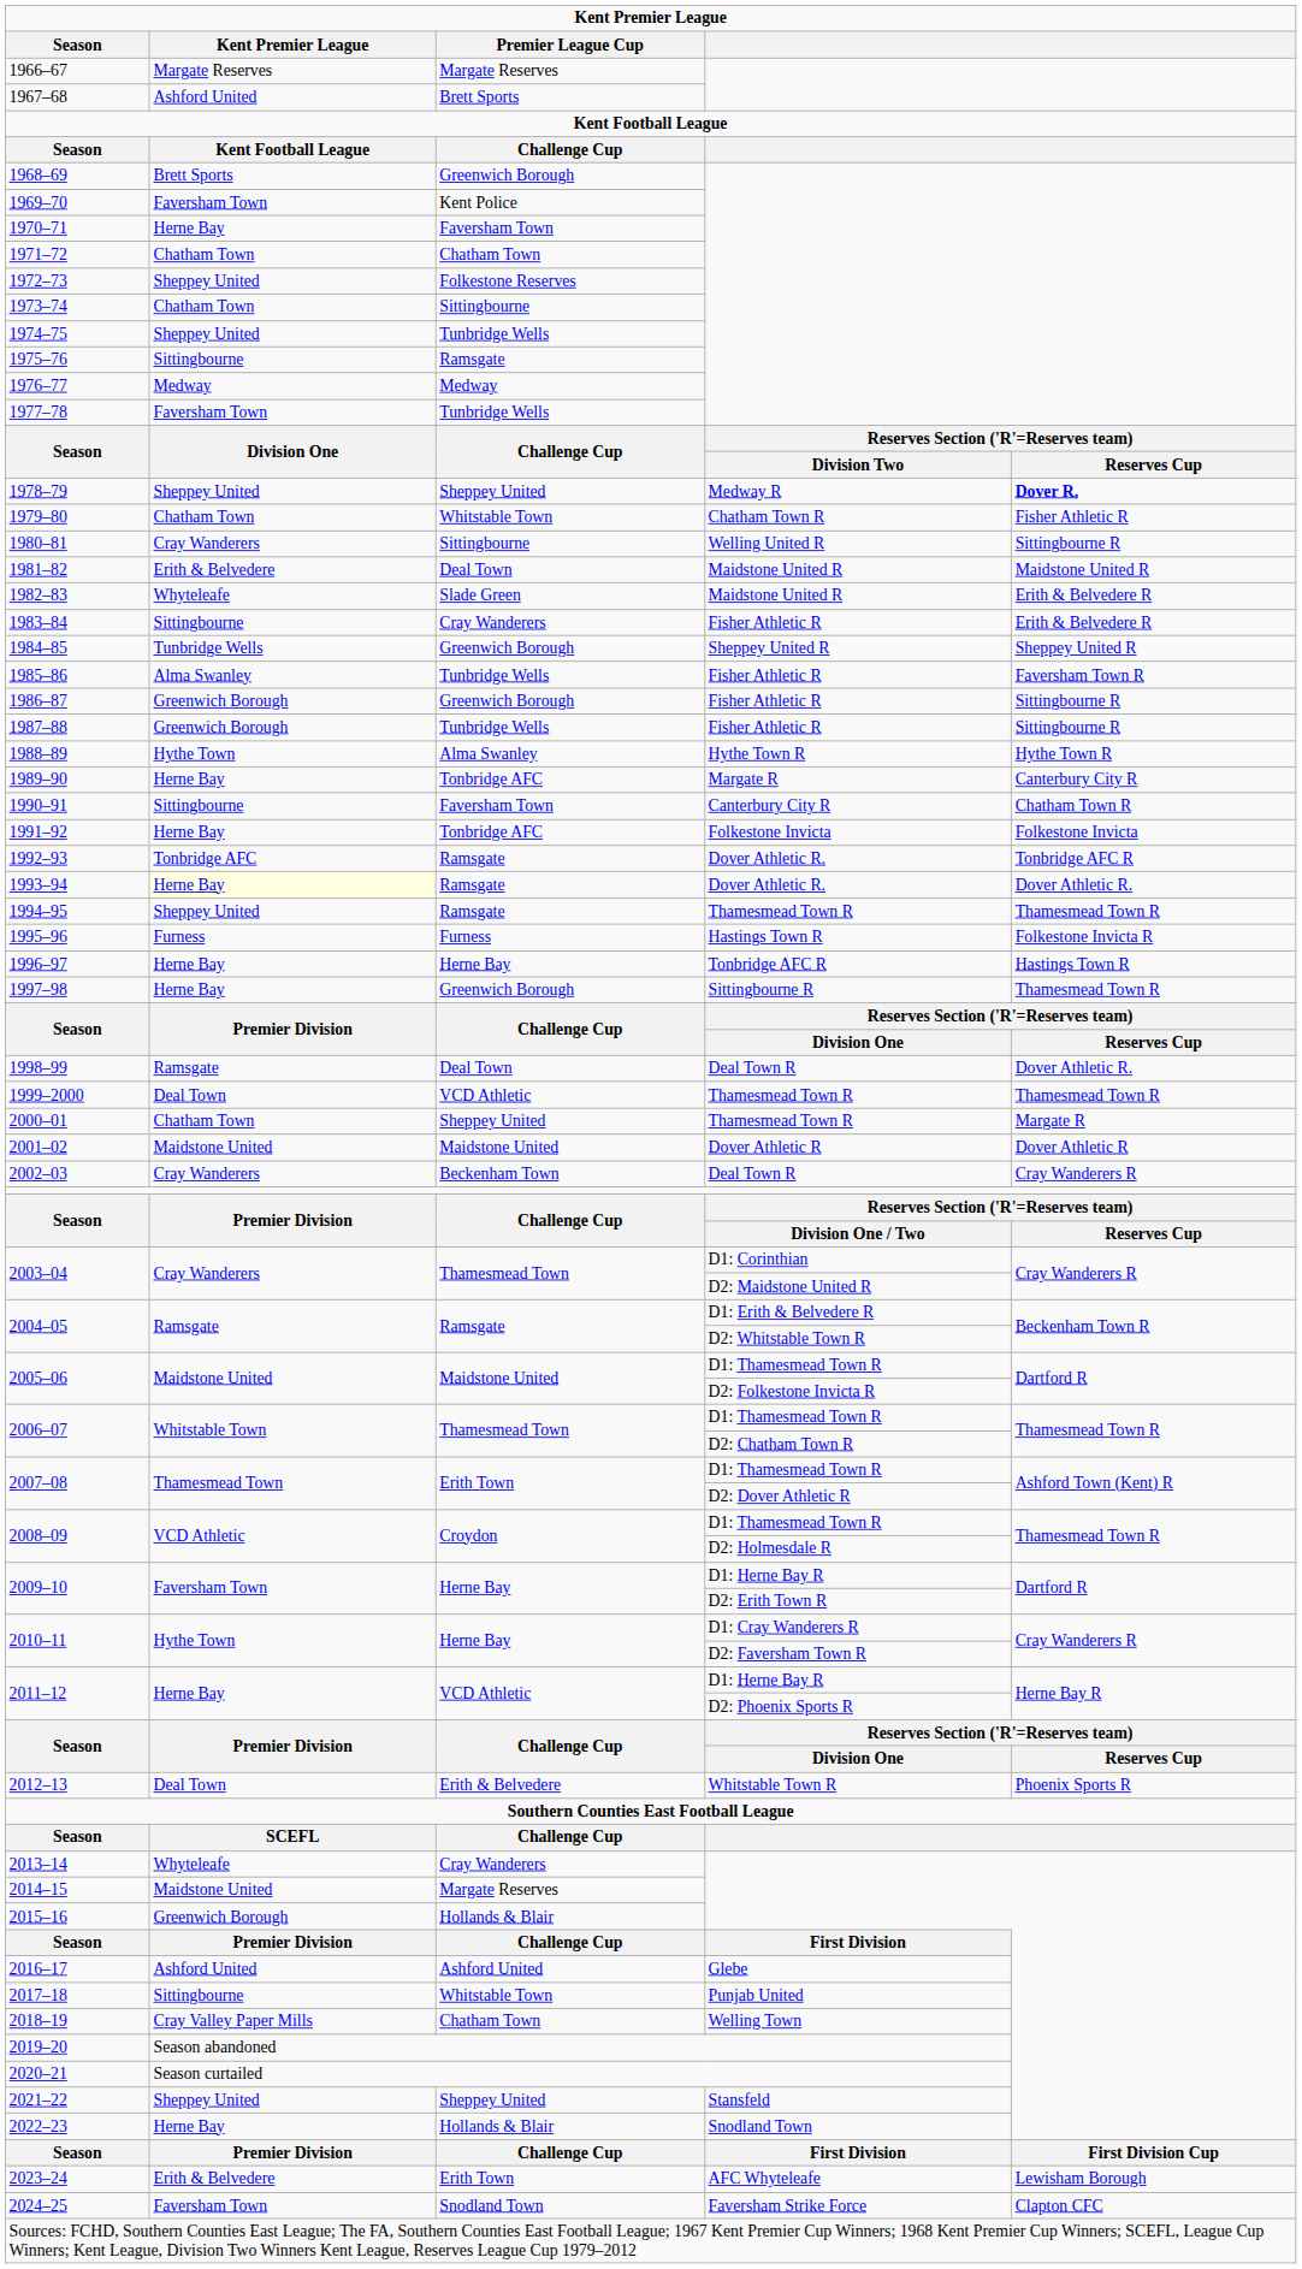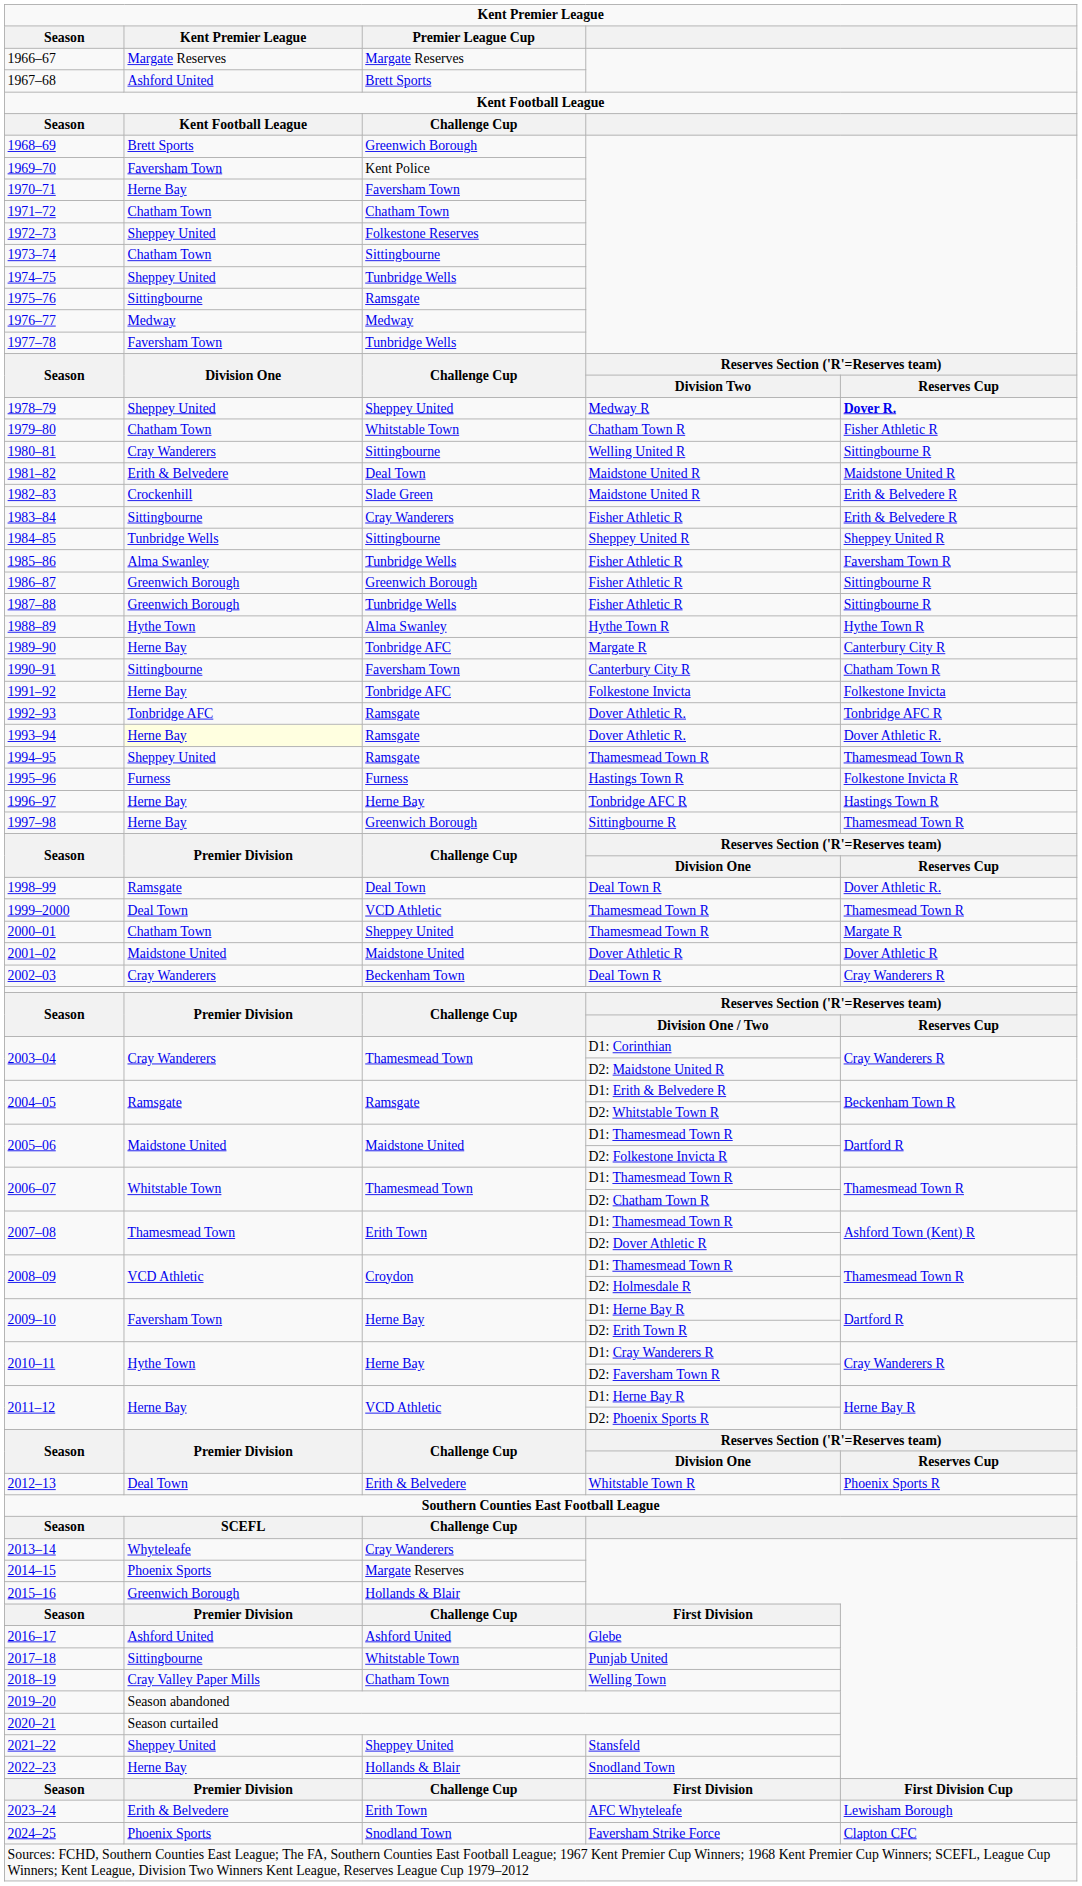 <table class="wikitable">
 <tr>
 <td colspan=5 align=center><strong>Kent Premier League</strong></td>
 </tr>
 <tr>
 <th>Season</th>
 <th>Kent Premier League</th>
 <th>Premier League Cup</th>
 <th colspan=2></th>
 </tr>
 <tr>
 <td>1966–67</td>
 <td><a href='#'>Margate</a> Reserves</td>
 <td><a href='#'>Margate</a> Reserves</td>
 </tr>
 <tr>
 <td>1967–68</td>
 <td><a href='#'>Ashford United</a></td>
 <td><a href='#'>Brett Sports</a></td>
 </tr>
 <tr>
 <td colspan=5 align=center><strong>Kent Football League</strong></td>
 </tr>
 <tr>
 <th>Season</th>
 <th>Kent Football League</th>
 <th>Challenge Cup</th>
 <th colspan=2></th>
 </tr>
 <tr>
 <td><a href='#'>1968–69</a></td>
 <td><a href='#'>Brett Sports</a></td>
 <td><a href='#'>Greenwich Borough</a></td>
 </tr>
 <tr>
 <td><a href='#'>1969–70</a></td>
 <td><a href='#'>Faversham Town</a></td>
 <td>Kent Police</td>
 </tr>
 <tr>
 <td><a href='#'>1970–71</a></td>
 <td><a href='#'>Herne Bay</a></td>
 <td><a href='#'>Faversham Town</a></td>
 </tr>
 <tr>
 <td><a href='#'>1971–72</a></td>
 <td><a href='#'>Chatham Town</a></td>
 <td><a href='#'>Chatham Town</a></td>
 </tr>
 <tr>
 <td><a href='#'>1972–73</a></td>
 <td><a href='#'>Sheppey United</a></td>
 <td><a href='#'>Folkestone Reserves</a></td>
 </tr>
 <tr>
 <td><a href='#'>1973–74</a></td>
 <td><a href='#'>Chatham Town</a></td>
 <td><a href='#'>Sittingbourne</a></td>
 </tr>
 <tr>
 <td><a href='#'>1974–75</a></td>
 <td><a href='#'>Sheppey United</a></td>
 <td><a href='#'>Tunbridge Wells</a></td>
 </tr>
 <tr>
 <td><a href='#'>1975–76</a></td>
 <td><a href='#'>Sittingbourne</a></td>
 <td><a href='#'>Ramsgate</a></td>
 </tr>
 <tr>
 <td><a href='#'>1976–77</a></td>
 <td><a href='#'>Medway</a></td>
 <td><a href='#'>Medway</a></td>
 </tr>
 <tr>
 <td><a href='#'>1977–78</a></td>
 <td><a href='#'>Faversham Town</a></td>
 <td><a href='#'>Tunbridge Wells</a></td>
 </tr>
 <tr>
 <th rowspan=2>Season</th>
 <th rowspan=2>Division One</th>
 <th rowspan=2>Challenge Cup</th>
 <th colspan=2>Reserves Section ('R'=Reserves team)</th>
 </tr>
 <tr>
 <th>Division Two</th>
 <th>Reserves Cup</th>
 </tr>
 <tr>
 <td><a href='#'>1978–79</a></td>
 <td><a href='#'>Sheppey United</a></td>
 <td><a href='#'>Sheppey United</a></td>
 <td><a href='#'>Medway R</a></td>
 <td><strong><a href='#'>Dover R.</a></strong></td>
 </tr>
 <tr>
 <td><a href='#'>1979–80</a></td>
 <td><a href='#'>Chatham Town</a></td>
 <td><a href='#'>Whitstable Town</a></td>
 <td><a href='#'>Chatham Town R</a></td>
 <td><a href='#'>Fisher Athletic R</a></td>
 </tr>
 <tr>
 <td><a href='#'>1980–81</a></td>
 <td><a href='#'>Cray Wanderers</a></td>
 <td><a href='#'>Sittingbourne</a></td>
 <td><a href='#'>Welling United R</a></td>
 <td><a href='#'>Sittingbourne R</a></td>
 </tr>
 <tr>
 <td><a href='#'>1981–82</a></td>
 <td><a href='#'>Erith & Belvedere</a></td>
 <td><a href='#'>Deal Town</a></td>
 <td><a href='#'>Maidstone United R</a></td>
 <td><a href='#'>Maidstone United R</a></td>
 </tr>
 <tr>
 <td><a href='#'>1982–83</a></td>
-<td><a href='#'>Whyteleafe</a></td>
+<td><a href='#'>Crockenhill</a></td>
 <td><a href='#'>Slade Green</a></td>
 <td><a href='#'>Maidstone United R</a></td>
 <td><a href='#'>Erith & Belvedere R</a></td>
 </tr>
 <tr>
 <td><a href='#'>1983–84</a></td>
 <td><a href='#'>Sittingbourne</a></td>
 <td><a href='#'>Cray Wanderers</a></td>
 <td><a href='#'>Fisher Athletic R</a></td>
 <td><a href='#'>Erith & Belvedere R</a></td>
 </tr>
 <tr>
 <td><a href='#'>1984–85</a></td>
 <td><a href='#'>Tunbridge Wells</a></td>
-<td><a href='#'>Greenwich Borough</a></td>
+<td><a href='#'>Sittingbourne</a></td>
 <td><a href='#'>Sheppey United R</a></td>
 <td><a href='#'>Sheppey United R</a></td>
 </tr>
 <tr>
 <td><a href='#'>1985–86</a></td>
 <td><a href='#'>Alma Swanley</a></td>
 <td><a href='#'>Tunbridge Wells</a></td>
 <td><a href='#'>Fisher Athletic R</a></td>
 <td><a href='#'>Faversham Town R</a></td>
 </tr>
 <tr>
 <td><a href='#'>1986–87</a></td>
 <td><a href='#'>Greenwich Borough</a></td>
 <td><a href='#'>Greenwich Borough</a></td>
 <td><a href='#'>Fisher Athletic R</a></td>
 <td><a href='#'>Sittingbourne R</a></td>
 </tr>
 <tr>
 <td><a href='#'>1987–88</a></td>
 <td><a href='#'>Greenwich Borough</a></td>
 <td><a href='#'>Tunbridge Wells</a></td>
 <td><a href='#'>Fisher Athletic R</a></td>
 <td><a href='#'>Sittingbourne R</a></td>
 </tr>
 <tr>
 <td><a href='#'>1988–89</a></td>
 <td><a href='#'>Hythe Town</a></td>
 <td><a href='#'>Alma Swanley</a></td>
 <td><a href='#'>Hythe Town R</a></td>
 <td><a href='#'>Hythe Town R</a></td>
 </tr>
 <tr>
 <td><a href='#'>1989–90</a></td>
 <td><a href='#'>Herne Bay</a></td>
 <td><a href='#'>Tonbridge AFC</a></td>
 <td><a href='#'>Margate R</a></td>
 <td><a href='#'>Canterbury City R</a></td>
 </tr>
 <tr>
 <td><a href='#'>1990–91</a></td>
 <td><a href='#'>Sittingbourne</a></td>
 <td><a href='#'>Faversham Town</a></td>
 <td><a href='#'>Canterbury City R</a></td>
 <td><a href='#'>Chatham Town R</a></td>
 </tr>
 <tr>
 <td><a href='#'>1991–92</a></td>
 <td><a href='#'>Herne Bay</a></td>
 <td><a href='#'>Tonbridge AFC</a></td>
 <td><a href='#'>Folkestone Invicta</a></td>
 <td><a href='#'>Folkestone Invicta</a></td>
 </tr>
 <tr>
 <td><a href='#'>1992–93</a></td>
 <td><a href='#'>Tonbridge AFC</a></td>
 <td><a href='#'>Ramsgate</a></td>
 <td><a href='#'>Dover Athletic R.</a></td>
 <td><a href='#'>Tonbridge AFC R</a></td>
 </tr>
 <tr>
 <td><a href='#'>1993–94</a></td>
 <td style="background: lightyellow;"><a href='#'>Herne Bay</a></td>
 <td><a href='#'>Ramsgate</a></td>
 <td><a href='#'>Dover Athletic R.</a></td>
 <td><a href='#'>Dover Athletic R.</a></td>
 </tr>
 <tr>
 <td><a href='#'>1994–95</a></td>
 <td><a href='#'>Sheppey United</a></td>
 <td><a href='#'>Ramsgate</a></td>
 <td><a href='#'>Thamesmead Town R</a></td>
 <td><a href='#'>Thamesmead Town R</a></td>
 </tr>
 <tr>
 <td><a href='#'>1995–96</a></td>
 <td><a href='#'>Furness</a></td>
 <td><a href='#'>Furness</a></td>
 <td><a href='#'>Hastings Town R</a></td>
 <td><a href='#'>Folkestone Invicta R</a></td>
 </tr>
 <tr>
 <td><a href='#'>1996–97</a></td>
 <td><a href='#'>Herne Bay</a></td>
 <td><a href='#'>Herne Bay</a></td>
 <td><a href='#'>Tonbridge AFC R</a></td>
 <td><a href='#'>Hastings Town R</a></td>
 </tr>
 <tr>
 <td><a href='#'>1997–98</a></td>
 <td><a href='#'>Herne Bay</a></td>
 <td><a href='#'>Greenwich Borough</a></td>
 <td><a href='#'>Sittingbourne R</a></td>
 <td><a href='#'>Thamesmead Town R</a></td>
 </tr>
 <tr>
 <th rowspan=2>Season</th>
 <th rowspan=2>Premier Division</th>
 <th rowspan=2>Challenge Cup</th>
 <th colspan=2>Reserves Section ('R'=Reserves team)</th>
 </tr>
 <tr>
 <th>Division One</th>
 <th>Reserves Cup</th>
 </tr>
 <tr>
 <td><a href='#'>1998–99</a></td>
 <td><a href='#'>Ramsgate</a></td>
 <td><a href='#'>Deal Town</a></td>
 <td><a href='#'>Deal Town R</a></td>
 <td><a href='#'>Dover Athletic R.</a></td>
 </tr>
 <tr>
 <td><a href='#'>1999–2000</a></td>
 <td><a href='#'>Deal Town</a></td>
 <td><a href='#'>VCD Athletic</a></td>
 <td><a href='#'>Thamesmead Town R</a></td>
 <td><a href='#'>Thamesmead Town R</a></td>
 </tr>
 <tr>
 <td><a href='#'>2000–01</a></td>
 <td><a href='#'>Chatham Town</a></td>
 <td><a href='#'>Sheppey United</a></td>
 <td><a href='#'>Thamesmead Town R</a></td>
 <td><a href='#'>Margate R</a></td>
 </tr>
 <tr>
 <td><a href='#'>2001–02</a></td>
 <td><a href='#'>Maidstone United</a></td>
 <td><a href='#'>Maidstone United</a></td>
 <td><a href='#'>Dover Athletic R</a></td>
 <td><a href='#'>Dover Athletic R</a></td>
 </tr>
 <tr>
 <td><a href='#'>2002–03</a></td>
 <td><a href='#'>Cray Wanderers</a></td>
 <td><a href='#'>Beckenham Town</a></td>
 <td><a href='#'>Deal Town R</a></td>
 <td><a href='#'>Cray Wanderers R</a></td>
 </tr>
 <tr>
 <td colspan="5"></td>
 </tr>
 <tr>
 <th rowspan=2>Season</th>
 <th rowspan=2>Premier Division</th>
 <th rowspan=2>Challenge Cup</th>
 <th colspan=2>Reserves Section ('R'=Reserves team)</th>
 </tr>
 <tr>
 <th>Division One / Two</th>
 <th>Reserves Cup</th>
 </tr>
 <tr>
 <td rowspan=2><a href='#'>2003–04</a></td>
 <td rowspan=2><a href='#'>Cray Wanderers</a></td>
 <td rowspan=2><a href='#'>Thamesmead Town</a></td>
 <td>D1: <a href='#'>Corinthian</a></td>
 <td rowspan=2><a href='#'>Cray Wanderers R</a></td>
 </tr>
 <tr>
 <td>D2: <a href='#'>Maidstone United R</a></td>
 </tr>
 <tr>
 <td rowspan=2><a href='#'>2004–05</a></td>
 <td rowspan=2><a href='#'>Ramsgate</a></td>
 <td rowspan=2><a href='#'>Ramsgate</a></td>
 <td>D1: <a href='#'>Erith & Belvedere R</a></td>
 <td rowspan=2><a href='#'>Beckenham Town R</a></td>
 </tr>
 <tr>
 <td>D2: <a href='#'>Whitstable Town R</a></td>
 </tr>
 <tr>
 <td rowspan=2><a href='#'>2005–06</a></td>
 <td rowspan=2><a href='#'>Maidstone United</a></td>
 <td rowspan=2><a href='#'>Maidstone United</a></td>
 <td>D1: <a href='#'>Thamesmead Town R</a></td>
 <td rowspan=2><a href='#'>Dartford R</a></td>
 </tr>
 <tr>
 <td>D2: <a href='#'>Folkestone Invicta R</a></td>
 </tr>
 <tr>
 <td rowspan=2><a href='#'>2006–07</a></td>
 <td rowspan=2><a href='#'>Whitstable Town</a></td>
 <td rowspan=2><a href='#'>Thamesmead Town</a></td>
 <td>D1: <a href='#'>Thamesmead Town R</a></td>
 <td rowspan=2><a href='#'>Thamesmead Town R</a></td>
 </tr>
 <tr>
 <td>D2: <a href='#'>Chatham Town R</a></td>
 </tr>
 <tr>
 <td rowspan=2><a href='#'>2007–08</a></td>
 <td rowspan=2><a href='#'>Thamesmead Town</a></td>
 <td rowspan=2><a href='#'>Erith Town</a></td>
 <td>D1: <a href='#'>Thamesmead Town R</a></td>
 <td rowspan=2><a href='#'>Ashford Town (Kent) R</a></td>
 </tr>
 <tr>
 <td>D2: <a href='#'>Dover Athletic R</a></td>
 </tr>
 <tr>
 <td rowspan=2><a href='#'>2008–09</a></td>
 <td rowspan=2><a href='#'>VCD Athletic</a></td>
 <td rowspan=2><a href='#'>Croydon</a></td>
 <td>D1: <a href='#'>Thamesmead Town R</a></td>
 <td rowspan=2><a href='#'>Thamesmead Town R</a></td>
 </tr>
 <tr>
 <td>D2: <a href='#'>Holmesdale R</a></td>
 </tr>
 <tr>
 <td rowspan=2><a href='#'>2009–10</a></td>
 <td rowspan=2><a href='#'>Faversham Town</a></td>
 <td rowspan=2><a href='#'>Herne Bay</a></td>
 <td>D1: <a href='#'>Herne Bay R</a></td>
 <td rowspan=2><a href='#'>Dartford R</a></td>
 </tr>
 <tr>
 <td>D2: <a href='#'>Erith Town R</a></td>
 </tr>
 <tr>
 <td rowspan=2><a href='#'>2010–11</a></td>
 <td rowspan=2><a href='#'>Hythe Town</a></td>
 <td rowspan=2><a href='#'>Herne Bay</a></td>
 <td>D1: <a href='#'>Cray Wanderers R</a></td>
 <td rowspan=2><a href='#'>Cray Wanderers R</a></td>
 </tr>
 <tr>
 <td>D2: <a href='#'>Faversham Town R</a></td>
 </tr>
 <tr>
 <td rowspan=2><a href='#'>2011–12</a></td>
 <td rowspan=2><a href='#'>Herne Bay</a></td>
 <td rowspan=2><a href='#'>VCD Athletic</a></td>
 <td>D1: <a href='#'>Herne Bay R</a></td>
 <td rowspan=2><a href='#'>Herne Bay R</a></td>
 </tr>
 <tr>
 <td>D2: <a href='#'>Phoenix Sports R</a></td>
 </tr>
 <tr>
 <th rowspan=2>Season</th>
 <th rowspan=2>Premier Division</th>
 <th rowspan=2>Challenge Cup</th>
 <th colspan=2>Reserves Section ('R'=Reserves team)</th>
 </tr>
 <tr>
 <th>Division One</th>
 <th>Reserves Cup</th>
 </tr>
 <tr>
 <td><a href='#'>2012–13</a></td>
 <td><a href='#'>Deal Town</a></td>
 <td><a href='#'>Erith & Belvedere</a></td>
 <td><a href='#'>Whitstable Town R</a></td>
 <td><a href='#'>Phoenix Sports R</a></td>
 </tr>
 <tr>
 <td colspan=5 align=center><strong>Southern Counties East Football League</strong></td>
 </tr>
 <tr>
 <th>Season</th>
 <th>SCEFL</th>
 <th>Challenge Cup</th>
 <th colspan=2></th>
 </tr>
 <tr>
 <td><a href='#'>2013–14</a></td>
 <td><a href='#'>Whyteleafe</a></td>
 <td><a href='#'>Cray Wanderers</a></td>
 </tr>
 <tr>
 <td><a href='#'>2014–15</a></td>
-<td><a href='#'>Maidstone United</a></td>
+<td><a href='#'>Phoenix Sports</a></td>
 <td><a href='#'>Margate</a> Reserves</td>
 </tr>
 <tr>
 <td><a href='#'>2015–16</a></td>
 <td><a href='#'>Greenwich Borough</a></td>
 <td><a href='#'>Hollands & Blair</a></td>
 </tr>
 <tr>
 <th>Season</th>
 <th>Premier Division</th>
 <th>Challenge Cup</th>
 <th>First Division</th>
 </tr>
 <tr>
 <td><a href='#'>2016–17</a></td>
 <td><a href='#'>Ashford United</a></td>
 <td><a href='#'>Ashford United</a></td>
 <td><a href='#'>Glebe</a></td>
 </tr>
 <tr>
 <td><a href='#'>2017–18</a></td>
 <td><a href='#'>Sittingbourne</a></td>
 <td><a href='#'>Whitstable Town</a></td>
 <td><a href='#'>Punjab United</a></td>
 </tr>
 <tr>
 <td><a href='#'>2018–19</a></td>
 <td><a href='#'>Cray Valley Paper Mills</a></td>
 <td><a href='#'>Chatham Town</a></td>
 <td><a href='#'>Welling Town</a></td>
 </tr>
 <tr>
 <td><a href='#'>2019–20</a></td>
 <td colspan=3>Season abandoned</td>
 </tr>
 <tr>
 <td><a href='#'>2020–21</a></td>
 <td colspan=3>Season curtailed</td>
 </tr>
 <tr>
 <td><a href='#'>2021–22</a></td>
 <td><a href='#'>Sheppey United</a></td>
 <td><a href='#'>Sheppey United</a></td>
 <td><a href='#'>Stansfeld</a></td>
 </tr>
 <tr>
 <td><a href='#'>2022–23</a></td>
 <td><a href='#'>Herne Bay</a></td>
 <td><a href='#'>Hollands & Blair</a></td>
 <td><a href='#'>Snodland Town</a></td>
 </tr>
 <tr>
 <th>Season</th>
 <th>Premier Division</th>
 <th>Challenge Cup</th>
 <th>First Division</th>
 <th>First Division Cup</th>
 </tr>
 <tr>
 <td><a href='#'>2023–24</a></td>
 <td><a href='#'>Erith & Belvedere</a></td>
 <td><a href='#'>Erith Town</a></td>
 <td><a href='#'>AFC Whyteleafe</a></td>
 <td><a href='#'>Lewisham Borough</a></td>
 </tr>
 <tr>
 <td><a href='#'>2024–25</a></td>
-<td><a href='#'>Faversham Town</a></td>
+<td><a href='#'>Phoenix Sports</a></td>
 <td><a href='#'>Snodland Town</a></td>
 <td><a href='#'>Faversham Strike Force</a></td>
 <td><a href='#'>Clapton CFC</a></td>
 </tr>
 <tr>
 <td colspan=5>Sources: FCHD, Southern Counties East League; The FA, Southern Counties East Football League; 1967 Kent Premier Cup Winners; 1968 Kent Premier Cup Winners; SCEFL, League Cup Winners; Kent League, Division Two Winners Kent League, Reserves League Cup 1979–2012</td>
 </tr>
 </table>
